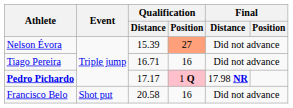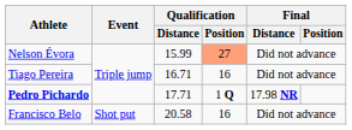 <table class=wikitable style="font-size:90%">
 <tr>
 <th rowspan="2">Athlete</th>
 <th rowspan="2">Event</th>
 <th colspan="2">Qualification</th>
 <th colspan="2">Final</th>
 </tr>
 <tr style="font-size:95%">
 <th>Distance</th>
 <th>Position</th>
 <th>Distance</th>
 <th>Position</th>
 </tr>
 <tr align=center>
 <td align=left><a href='#'>Nelson Évora</a></td>
 <td align=left rowspan=3><a href='#'>Triple jump</a></td>
-<td>15.39</td>
+<td>15.99</td>
 <td style="background: lightsalmon;">27</td>
 <td colspan=2>Did not advance</td>
 </tr>
 <tr align=center>
 <td align=left><a href='#'>Tiago Pereira</a></td>
 <td>16.71</td>
 <td>16</td>
 <td colspan=2>Did not advance</td>
 </tr>
 <tr align=center>
 <td align=left><strong><a href='#'>Pedro Pichardo</a></strong></td>
-<td>17.17</td>
-<td style="background: pink;">1 <strong>Q</strong></td>
+<td>17.71</td>
+<td>1 <strong>Q</strong></td>
 <td>17.98 <strong><a href='#'>NR</a></strong></td>
 <td></td>
 </tr>
 <tr align=center>
 <td align=left><a href='#'>Francisco Belo</a></td>
 <td align=left><a href='#'>Shot put</a></td>
 <td>20.58</td>
 <td>16</td>
 <td colspan=2>Did not advance</td>
 </tr>
 </table>
